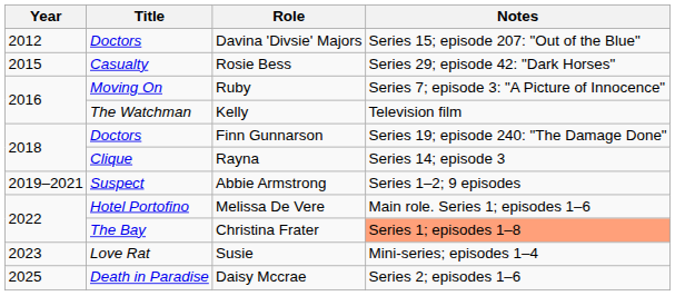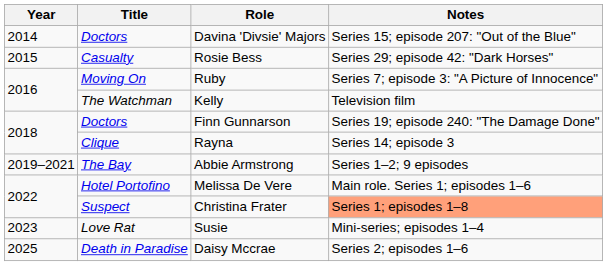 <table class="wikitable sortable">
 <tr>
 <th>Year</th>
 <th>Title</th>
 <th>Role</th>
 <th class="unsortable">Notes</th>
 </tr>
 <tr>
-<td>2012</td>
+<td>2014</td>
 <td><em><a href='#'>Doctors</a></em></td>
 <td>Davina 'Divsie' Majors</td>
 <td>Series 15; episode 207: "Out of the Blue"</td>
 </tr>
 <tr>
 <td>2015</td>
 <td><em><a href='#'>Casualty</a></em></td>
 <td>Rosie Bess</td>
 <td>Series 29; episode 42: "Dark Horses"</td>
 </tr>
 <tr>
 <td rowspan="2">2016</td>
 <td><em><a href='#'>Moving On</a></em></td>
 <td>Ruby</td>
 <td>Series 7; episode 3: "A Picture of Innocence"</td>
 </tr>
 <tr>
 <td><em>The Watchman</em></td>
 <td>Kelly</td>
 <td>Television film</td>
 </tr>
 <tr>
 <td rowspan="2">2018</td>
 <td><em><a href='#'>Doctors</a></em></td>
 <td>Finn Gunnarson</td>
 <td>Series 19; episode 240: "The Damage Done"</td>
 </tr>
 <tr>
 <td><em><a href='#'>Clique</a></em></td>
 <td>Rayna</td>
 <td>Series 14; episode 3</td>
 </tr>
 <tr>
 <td>2019–2021</td>
-<td><em><a href='#'>Suspect</a></em></td>
+<td><em><a href='#'>The Bay</a></em></td>
 <td>Abbie Armstrong</td>
 <td>Series 1–2; 9 episodes</td>
 </tr>
 <tr>
 <td rowspan="2">2022</td>
 <td><em><a href='#'>Hotel Portofino</a></em></td>
 <td>Melissa De Vere</td>
 <td>Main role. Series 1; episodes 1–6</td>
 </tr>
 <tr>
-<td><em><a href='#'>The Bay</a></em></td>
+<td><em><a href='#'>Suspect</a></em></td>
 <td>Christina Frater</td>
 <td style="background: lightsalmon;">Series 1; episodes 1–8</td>
 </tr>
 <tr>
 <td>2023</td>
 <td><em>Love Rat</em></td>
 <td>Susie</td>
 <td>Mini-series; episodes 1–4</td>
 </tr>
 <tr>
 <td>2025</td>
 <td><em><a href='#'>Death in Paradise</a></em></td>
 <td>Daisy Mccrae</td>
 <td>Series 2; episodes 1–6</td>
 </tr>
 </table>
